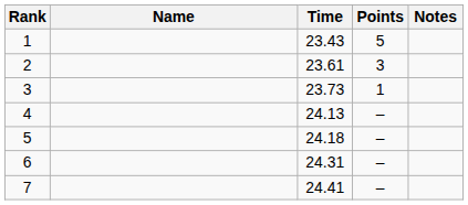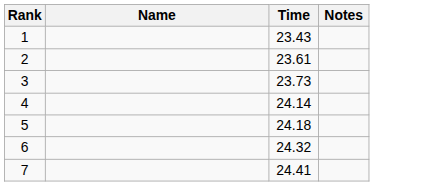 <table class="wikitable" style="text-align:center">
 <tr>
 <th>Rank</th>
 <th style="width:250px;">Name</th>
 <th style="width:50px;">Time</th>
-<th style="width:50px;">Points</th>
 <th style="width:50px;">Notes</th>
 </tr>
 <tr>
 <td>1</td>
 <td style="text-align:left;"> </td>
 <td>23.43</td>
-<td>5</td>
 <td></td>
 </tr>
 <tr>
 <td>2</td>
 <td style="text-align:left;"> </td>
 <td>23.61</td>
-<td>3</td>
 <td></td>
 </tr>
 <tr>
 <td>3</td>
 <td style="text-align:left;"> </td>
 <td>23.73</td>
-<td>1</td>
 <td></td>
 </tr>
 <tr>
 <td>4</td>
 <td style="text-align:left;"> </td>
-<td>24.13</td>
-<td>–</td>
+<td>24.14</td>
 <td></td>
 </tr>
 <tr>
 <td>5</td>
 <td style="text-align:left;"></td>
 <td>24.18</td>
-<td>–</td>
 <td></td>
 </tr>
 <tr>
 <td>6</td>
 <td style="text-align:left;"></td>
-<td>24.31</td>
-<td>–</td>
+<td>24.32</td>
 <td></td>
 </tr>
 <tr>
 <td>7</td>
 <td style="text-align:left;"></td>
 <td>24.41</td>
-<td>–</td>
 <td></td>
 </tr>
 </table>
